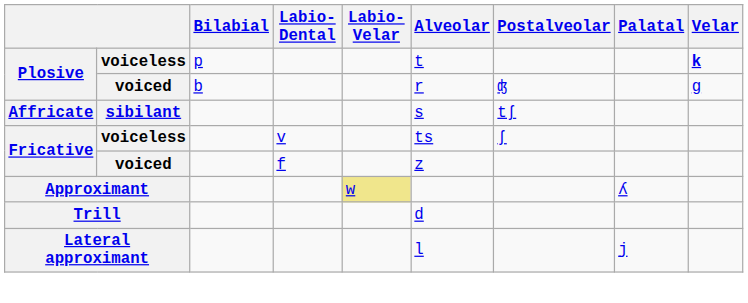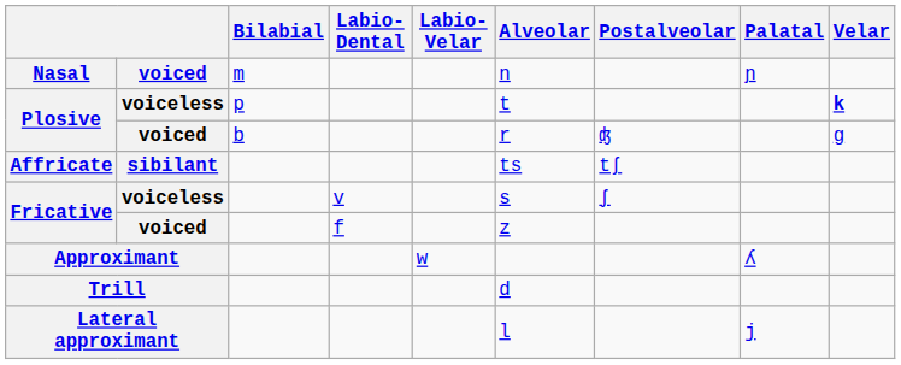 <table class="wikitable">
 <tr>
 <th colspan="2"></th>
 <th><a href='#'>Bilabial</a></th>
 <th><a href='#'>Labio-Dental</a></th>
 <th><a href='#'>Labio-Velar</a></th>
 <th><a href='#'>Alveolar</a></th>
 <th><a href='#'>Postalveolar</a></th>
 <th><a href='#'>Palatal</a></th>
 <th><a href='#'>Velar</a></th>
+</tr>
+<tr>
+<th><a href='#'>Nasal</a></th>
+<th><a href='#'>voiced</a></th>
+<td><a href='#'>m</a></td>
+<td></td>
+<td></td>
+<td><a href='#'>n</a></td>
+<td></td>
+<td><a href='#'>ɲ</a></td>
+<td></td>
 </tr>
 <tr>
 <th rowspan="2"><a href='#'>Plosive</a></th>
 <th>voiceless</th>
 <td><a href='#'>p</a></td>
 <td></td>
 <td></td>
 <td><a href='#'>t</a></td>
 <td></td>
 <td></td>
 <td><strong><a href='#'>k</a></strong></td>
 </tr>
 <tr>
 <th>voiced</th>
 <td><a href='#'>b</a></td>
 <td></td>
 <td></td>
 <td><a href='#'>r</a></td>
 <td><a href='#'>ʤ</a></td>
 <td></td>
 <td><a href='#'>g</a></td>
 </tr>
 <tr>
 <th><a href='#'>Affricate</a></th>
 <th><a href='#'>sibilant</a></th>
 <td></td>
 <td></td>
 <td></td>
-<td><a href='#'>s</a></td>
+<td><a href='#'>ts</a></td>
 <td><a href='#'>tʃ</a></td>
 <td></td>
 <td></td>
 </tr>
 <tr>
 <th rowspan="2"><a href='#'>Fricative</a></th>
 <th>voiceless</th>
 <td></td>
 <td><a href='#'>v</a></td>
 <td></td>
-<td><a href='#'>ts</a></td>
+<td><a href='#'>s</a></td>
 <td><a href='#'>ʃ</a></td>
 <td></td>
 <td></td>
 </tr>
 <tr>
 <th>voiced</th>
 <td></td>
 <td><a href='#'>f</a></td>
 <td></td>
 <td><a href='#'>z</a></td>
 <td></td>
 <td></td>
 <td></td>
 </tr>
 <tr>
 <th colspan="2"><a href='#'>Approximant</a></th>
 <td></td>
 <td></td>
-<td style="background: khaki;"><a href='#'>w</a></td>
+<td><a href='#'>w</a></td>
 <td></td>
 <td></td>
 <td><a href='#'>ʎ</a></td>
 <td></td>
 </tr>
 <tr>
 <th colspan="2"><a href='#'>Trill</a></th>
 <td></td>
 <td></td>
 <td></td>
 <td><a href='#'>d</a></td>
 <td></td>
 <td></td>
 <td></td>
 </tr>
 <tr>
 <th colspan="2"><a href='#'>Lateral approximant</a></th>
 <td></td>
 <td></td>
 <td></td>
 <td><a href='#'>l</a></td>
 <td></td>
 <td><a href='#'>j</a></td>
 <td></td>
 </tr>
 </table>
